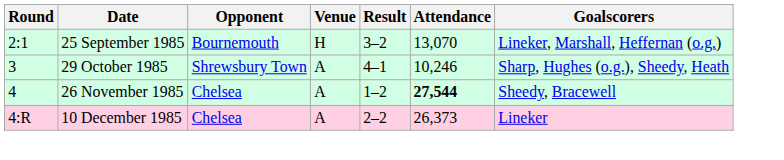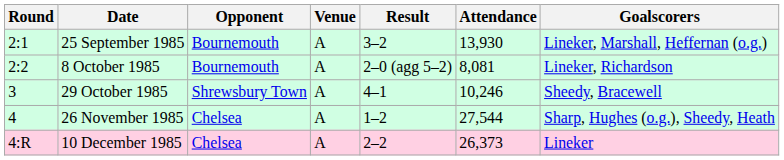 <table class="wikitable">
 <tr>
 <th>Round</th>
 <th>Date</th>
 <th>Opponent</th>
 <th>Venue</th>
 <th>Result</th>
 <th>Attendance</th>
 <th>Goalscorers</th>
 </tr>
 <tr style="background-color: #d0ffe3;">
 <td>2:1</td>
 <td>25 September 1985</td>
 <td><a href='#'>Bournemouth</a></td>
-<td>H</td>
+<td>A</td>
 <td>3–2</td>
-<td>13,070</td>
+<td>13,930</td>
 <td><a href='#'>Lineker</a>, <a href='#'>Marshall</a>, <a href='#'>Heffernan</a> (<a href='#'>o.g.</a>)</td>
+</tr>
+<tr style="background-color: #d0ffe3;">
+<td>2:2</td>
+<td>8 October 1985</td>
+<td><a href='#'>Bournemouth</a></td>
+<td>A</td>
+<td>2–0 (agg 5–2)</td>
+<td>8,081</td>
+<td><a href='#'>Lineker</a>, <a href='#'>Richardson</a></td>
 </tr>
 <tr style="background-color: #d0ffe3;">
 <td>3</td>
 <td>29 October 1985</td>
 <td><a href='#'>Shrewsbury Town</a></td>
 <td>A</td>
 <td>4–1</td>
 <td>10,246</td>
-<td><a href='#'>Sharp</a>, <a href='#'>Hughes</a> (<a href='#'>o.g.</a>), <a href='#'>Sheedy</a>, <a href='#'>Heath</a></td>
+<td><a href='#'>Sheedy</a>, <a href='#'>Bracewell</a></td>
 </tr>
 <tr style="background-color: #d0ffe3;">
 <td>4</td>
 <td>26 November 1985</td>
 <td><a href='#'>Chelsea</a></td>
 <td>A</td>
 <td>1–2</td>
-<td><strong>27,544</strong></td>
-<td><a href='#'>Sheedy</a>, <a href='#'>Bracewell</a></td>
+<td>27,544</td>
+<td><a href='#'>Sharp</a>, <a href='#'>Hughes</a> (<a href='#'>o.g.</a>), <a href='#'>Sheedy</a>, <a href='#'>Heath</a></td>
 </tr>
 <tr style="background-color: #ffd0e3;">
 <td>4:R</td>
 <td>10 December 1985</td>
 <td><a href='#'>Chelsea</a></td>
 <td>A</td>
 <td>2–2</td>
 <td>26,373</td>
 <td><a href='#'>Lineker</a></td>
 </tr>
 </table>
